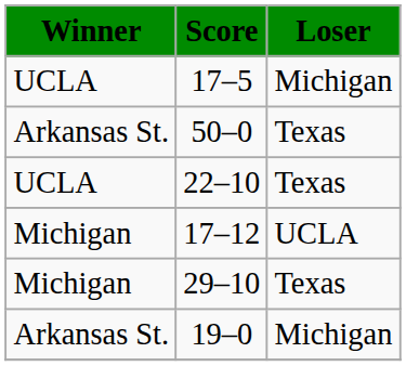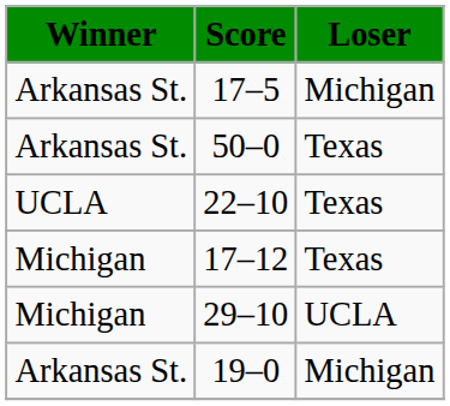 <table class="wikitable" style="margin:0.5em auto; font-size:95%">
 <tr bgcolor="008B00">
 <td align=center><strong>Winner</strong></td>
 <td align=center><strong>Score</strong></td>
 <td align=center><strong>Loser</strong></td>
 </tr>
 <tr>
-<td>UCLA</td>
+<td>Arkansas St.</td>
 <td align=center>17–5</td>
 <td>Michigan</td>
 </tr>
 <tr>
 <td>Arkansas St.</td>
 <td align=center>50–0</td>
 <td>Texas</td>
 </tr>
 <tr>
 <td>UCLA</td>
 <td align=center>22–10</td>
 <td>Texas</td>
 </tr>
 <tr>
 <td>Michigan</td>
 <td align=center>17–12</td>
-<td>UCLA</td>
+<td>Texas</td>
 </tr>
 <tr>
 <td>Michigan</td>
 <td align=center>29–10</td>
-<td>Texas</td>
+<td>UCLA</td>
 </tr>
 <tr>
 <td>Arkansas St.</td>
 <td align=center>19–0</td>
 <td>Michigan</td>
 </tr>
 <tr>
 </tr>
 </table>
